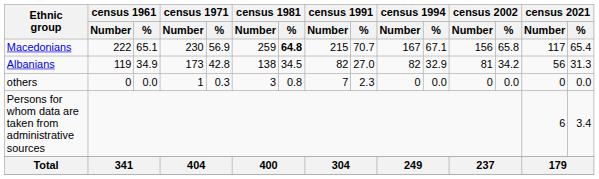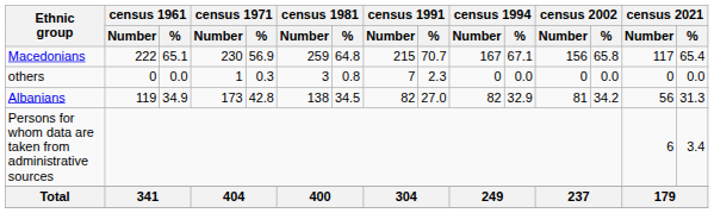 <table class="wikitable">
 <tr>
 <th rowspan="2">Ethnic<br>group</th>
 <th colspan="2">census 1961</th>
 <th colspan="2">census 1971</th>
 <th colspan="2">census 1981</th>
 <th colspan="2">census 1991</th>
 <th colspan="2">census 1994</th>
 <th colspan="2">census 2002</th>
 <th colspan="2">census 2021</th>
 </tr>
 <tr bgcolor="#e0e0e0">
 <th>Number</th>
 <th>%</th>
 <th>Number</th>
 <th>%</th>
 <th>Number</th>
 <th>%</th>
 <th>Number</th>
 <th>%</th>
 <th>Number</th>
 <th>%</th>
 <th>Number</th>
 <th>%</th>
 <th>Number</th>
 <th>%</th>
 </tr>
 <tr>
 <td><a href='#'>Macedonians</a></td>
 <td align="right">222</td>
 <td align="right">65.1</td>
 <td align="right">230</td>
 <td align="right">56.9</td>
 <td align="right">259</td>
-<td align="right"><strong>64.8</strong></td>
+<td align="right">64.8</td>
 <td align="right">215</td>
 <td align="right">70.7</td>
 <td align="right">167</td>
 <td align="right">67.1</td>
 <td align="right">156</td>
 <td align="right">65.8</td>
 <td align="right">117</td>
 <td align="right">65.4</td>
+</tr>
+<tr>
+<td>others</td>
+<td align="right">0</td>
+<td align="right">0.0</td>
+<td align="right">1</td>
+<td align="right">0.3</td>
+<td align="right">3</td>
+<td align="right">0.8</td>
+<td align="right">7</td>
+<td align="right">2.3</td>
+<td align="right">0</td>
+<td align="right">0.0</td>
+<td align="right">0</td>
+<td align="right">0.0</td>
+<td align="right">0</td>
+<td align="right">0.0</td>
 </tr>
 <tr>
 <td><a href='#'>Albanians</a></td>
 <td align="right">119</td>
 <td align="right">34.9</td>
 <td align="right">173</td>
 <td align="right">42.8</td>
 <td align="right">138</td>
 <td align="right">34.5</td>
 <td align="right">82</td>
 <td align="right">27.0</td>
 <td align="right">82</td>
 <td align="right">32.9</td>
 <td align="right">81</td>
 <td align="right">34.2</td>
 <td align="right">56</td>
 <td align="right">31.3</td>
-</tr>
-<tr>
-<td>others</td>
-<td align="right">0</td>
-<td align="right">0.0</td>
-<td align="right">1</td>
-<td align="right">0.3</td>
-<td align="right">3</td>
-<td align="right">0.8</td>
-<td align="right">7</td>
-<td align="right">2.3</td>
-<td align="right">0</td>
-<td align="right">0.0</td>
-<td align="right">0</td>
-<td align="right">0.0</td>
-<td align="right">0</td>
-<td align="right">0.0</td>
 </tr>
 <tr>
 <td>Persons for whom data are taken from administrative sources</td>
 <td colspan="12"></td>
 <td align="right">6</td>
 <td align="right">3.4</td>
 </tr>
 <tr>
 </tr>
 <tr bgcolor="#e0e0e0">
 <th align="left">Total</th>
 <th colspan="2">341</th>
 <th colspan="2">404</th>
 <th colspan="2">400</th>
 <th colspan="2">304</th>
 <th colspan="2">249</th>
 <th colspan="2">237</th>
 <th colspan="2">179</th>
 </tr>
 <tr>
 </tr>
 </table>
